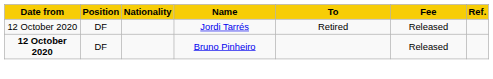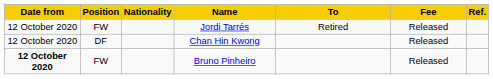 <table class="wikitable" style="text-align:center; font-size:90%">
 <tr>
 <th style="background:#f7cd06; color:#000000; width:110px;">Date from</th>
 <th style="background:#f7cd06; color:#000000; width:50px;">Position</th>
 <th style="background:#f7cd06; color:#000000; width:50px;">Nationality</th>
 <th style="background:#f7cd06; color:#000000; width:150px;">Name</th>
 <th style="background:#f7cd06; color:#000000; width:170px;">To</th>
 <th style="background:#f7cd06; color:#000000; width:110px;">Fee</th>
 <th style="background:#f7cd06; color:#000000; width:25px;">Ref.</th>
 </tr>
 <tr>
 <td>12 October 2020</td>
-<td>DF</td>
+<td>FW</td>
 <td></td>
 <td><a href='#'>Jordi Tarrés</a></td>
 <td>Retired</td>
 <td>Released</td>
 <td></td>
 </tr>
 <tr>
+<td>12 October 2020</td>
+<td>DF</td>
+<td></td>
+<td><a href='#'>Chan Hin Kwong</a></td>
+<td></td>
+<td>Released</td>
+<td></td>
+</tr>
+<tr>
 <td><strong>12 October 2020</strong></td>
-<td>DF</td>
+<td>FW</td>
 <td></td>
 <td><a href='#'>Bruno Pinheiro</a></td>
 <td></td>
 <td>Released</td>
 <td></td>
 </tr>
 </table>
